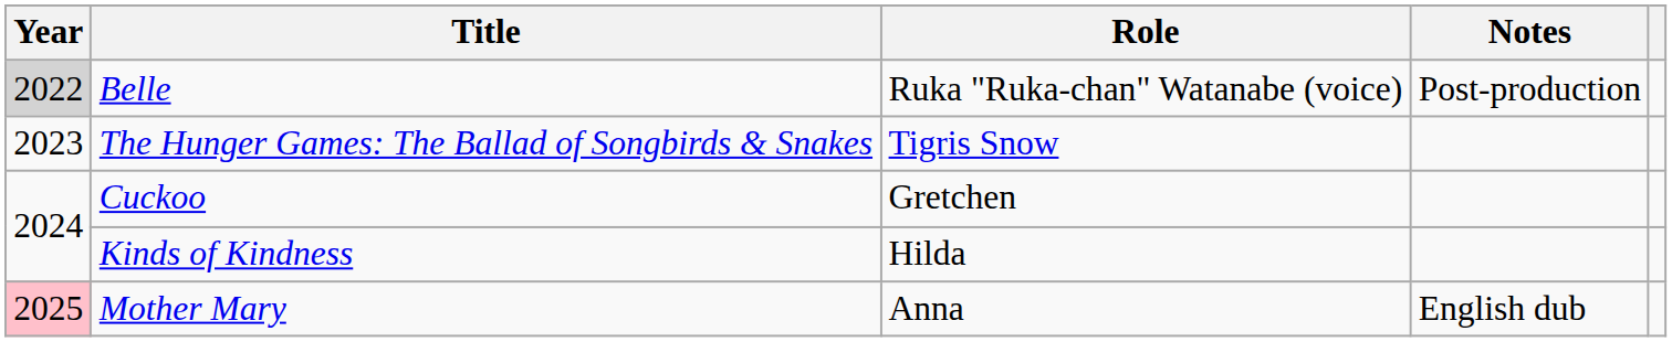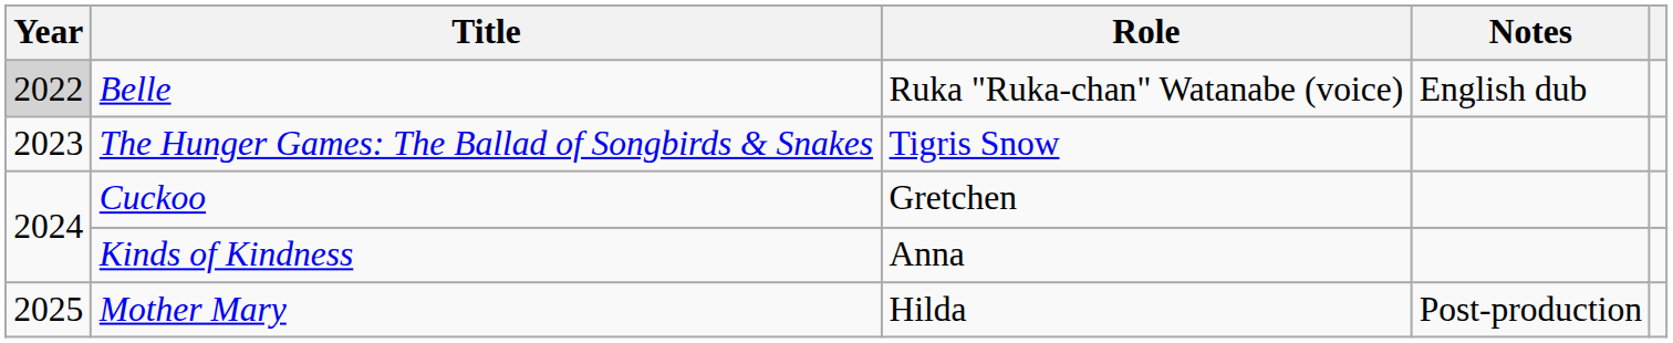 <table class="wikitable">
 <tr>
 <th>Year</th>
 <th>Title</th>
 <th>Role</th>
 <th class="unsortable">Notes</th>
 <th></th>
 </tr>
 <tr>
 <td style="background: lightgrey;">2022</td>
 <td><em><a href='#'>Belle</a></em></td>
 <td>Ruka "Ruka-chan" Watanabe (voice)</td>
-<td>Post-production</td>
+<td>English dub</td>
 <td></td>
 </tr>
 <tr>
 <td>2023</td>
 <td><em><a href='#'>The Hunger Games: The Ballad of Songbirds & Snakes</a></em></td>
 <td><a href='#'>Tigris Snow</a></td>
 <td></td>
 <td></td>
 </tr>
 <tr>
 <td rowspan=2>2024</td>
 <td><em><a href='#'>Cuckoo</a></em></td>
 <td>Gretchen</td>
 <td></td>
 <td></td>
 </tr>
 <tr>
 <td><em><a href='#'>Kinds of Kindness</a></em></td>
-<td>Hilda</td>
+<td>Anna</td>
 <td></td>
 <td></td>
 </tr>
 <tr>
-<td style="background: pink;">2025</td>
+<td>2025</td>
 <td><em><a href='#'>Mother Mary</a></em></td>
-<td>Anna</td>
-<td>English dub</td>
+<td>Hilda</td>
+<td>Post-production</td>
 <td></td>
 </tr>
 </table>
